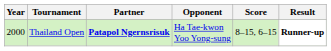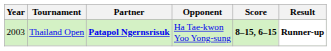 <table class="sortable wikitable" style="font-size: 90%;">
 <tr>
 <th>Year</th>
 <th>Tournament</th>
 <th>Partner</th>
 <th>Opponent</th>
 <th>Score</th>
 <th>Result</th>
 </tr>
 <tr style="background:#D4F1C5">
-<td align="center">2000</td>
+<td align="center">2003</td>
 <td align="left"><a href='#'>Thailand Open</a></td>
 <td align="left"><strong> <a href='#'>Patapol Ngernsrisuk</a></strong></td>
 <td align="left"> <a href='#'>Ha Tae-kwon</a> <br>  <a href='#'>Yoo Yong-sung</a></td>
-<td align="left">8–15, 6–15</td>
+<td align="left"><strong>8–15, 6–15</strong></td>
 <td style="text-align:left; background:white"> <strong>Runner-up</strong></td>
 </tr>
 </table>
